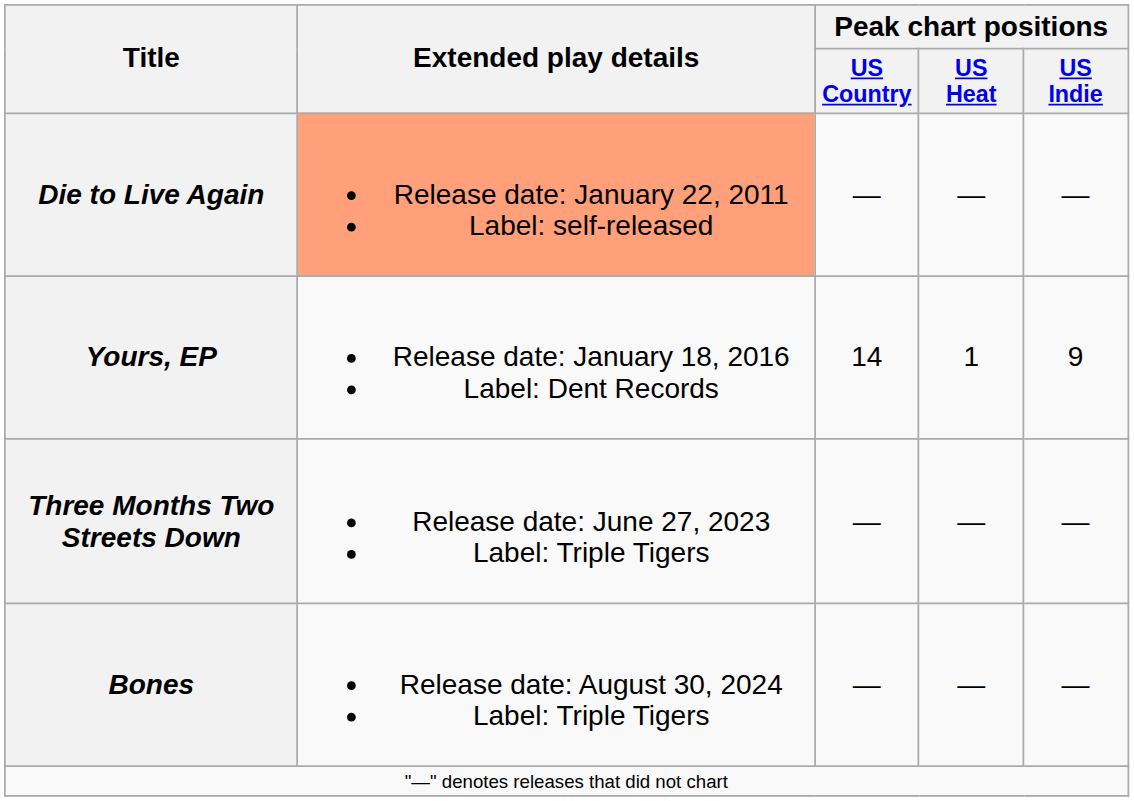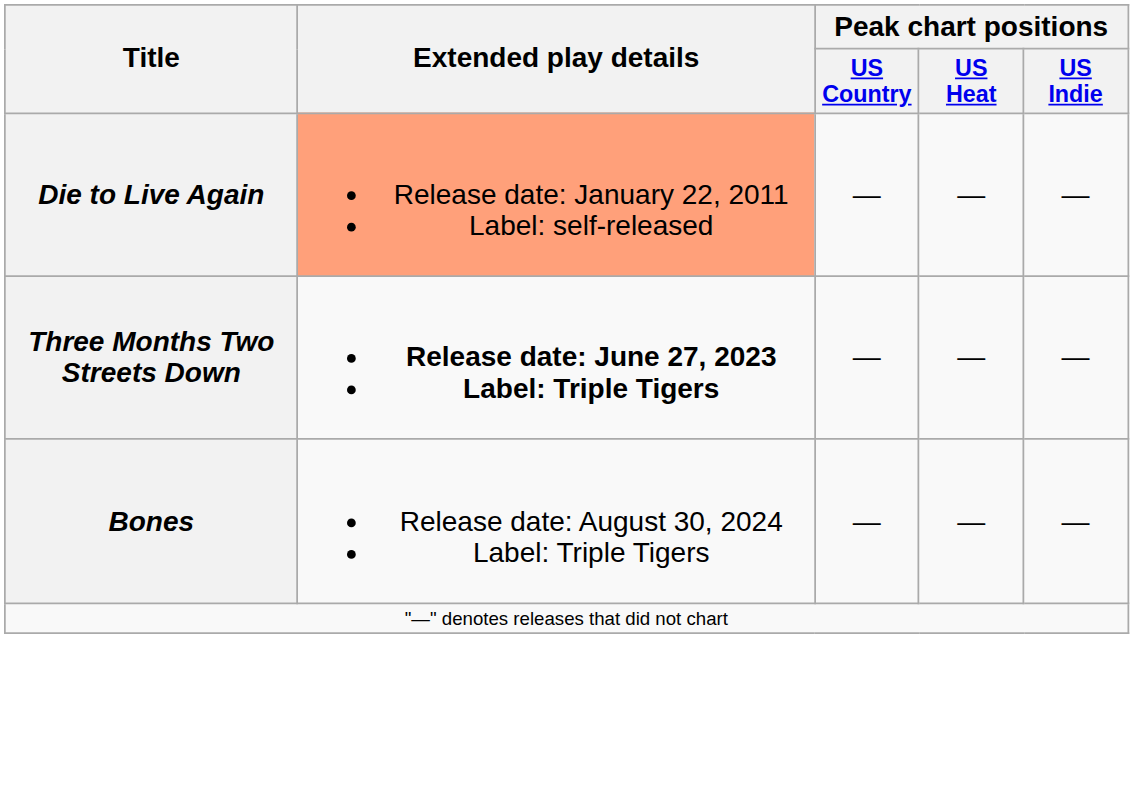 <table class="wikitable plainrowheaders" style="text-align:center;">
 <tr>
 <th scope="col" rowspan="2" style="width:10em;">Title</th>
 <th scope="col" rowspan="2" style="width:18em;">Extended play details</th>
 <th scope="col" colspan="3">Peak chart positions</th>
 </tr>
 <tr style="font-size:smaller;">
 <th scope="col" style="width:4em;"><a href='#'>US Country</a><br></th>
 <th scope="col" style="width:4em;"><a href='#'>US<br>Heat</a><br></th>
 <th scope="col" style="width:4em;"><a href='#'>US<br>Indie</a><br></th>
 </tr>
 <tr>
 <th scope="row"><em>Die to Live Again</em></th>
 <td style="background: lightsalmon;"><br><ul><li>Release date: January 22, 2011</li><li>Label: self-released</li></ul></td>
 <td>—</td>
 <td>—</td>
 <td>—</td>
 </tr>
 <tr>
-<th scope="row"><em>Yours, EP</em></th>
-<td><br><ul><li>Release date: January 18, 2016</li><li>Label: Dent Records</li></ul></td>
-<td>14</td>
-<td>1</td>
-<td>9</td>
-</tr>
-<tr>
 <th scope="row"><em>Three Months Two Streets Down</em></th>
-<td><br><ul><li>Release date: June 27, 2023</li><li>Label: Triple Tigers</li></ul></td>
+<td><strong><br><ul><li>Release date: June 27, 2023</li><li>Label: Triple Tigers</li></ul></strong></td>
 <td>—</td>
 <td>—</td>
 <td>—</td>
 </tr>
 <tr>
 <th scope="row"><em>Bones</em></th>
 <td><br><ul><li>Release date: August 30, 2024</li><li>Label: Triple Tigers</li></ul></td>
 <td>—</td>
 <td>—</td>
 <td>—</td>
 </tr>
 <tr>
 <td colspan="5" style="font-size:8pt">"—" denotes releases that did not chart</td>
 </tr>
 </table>
